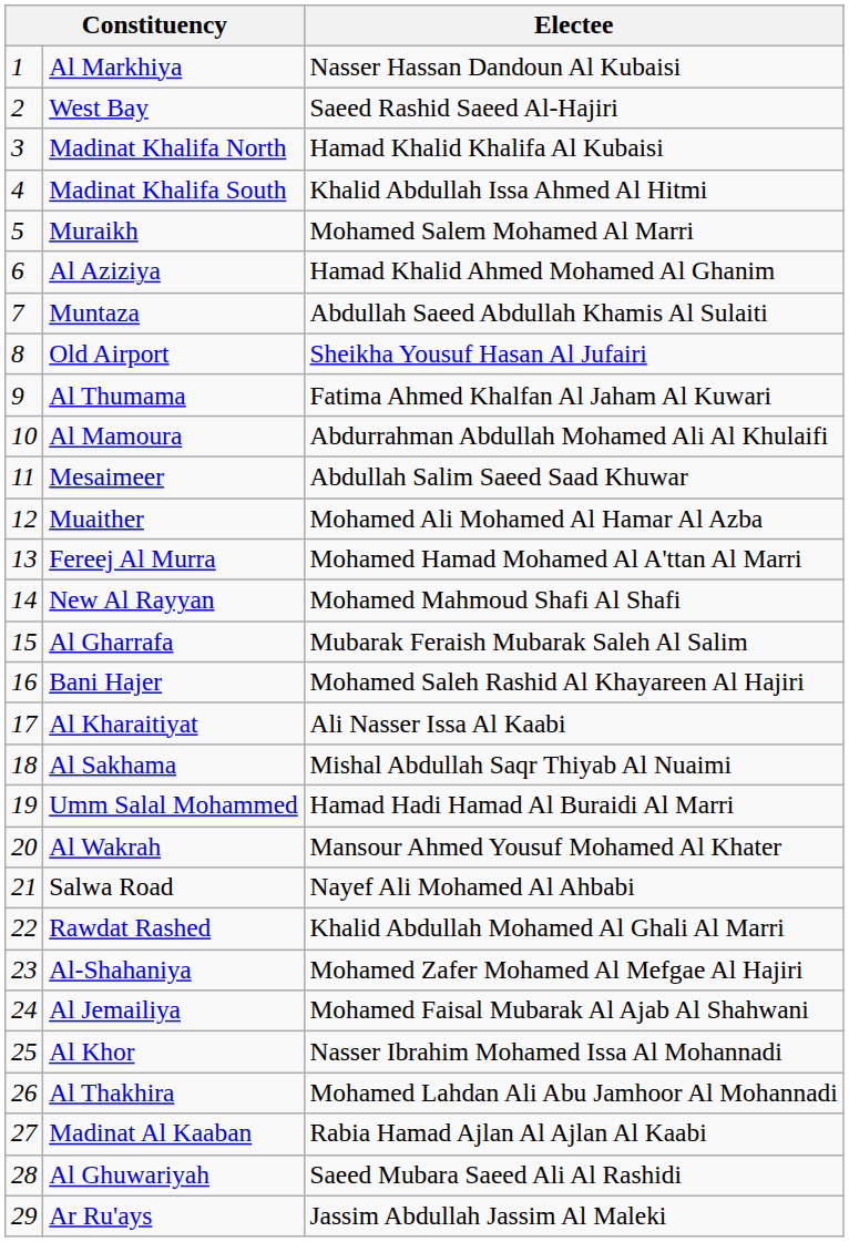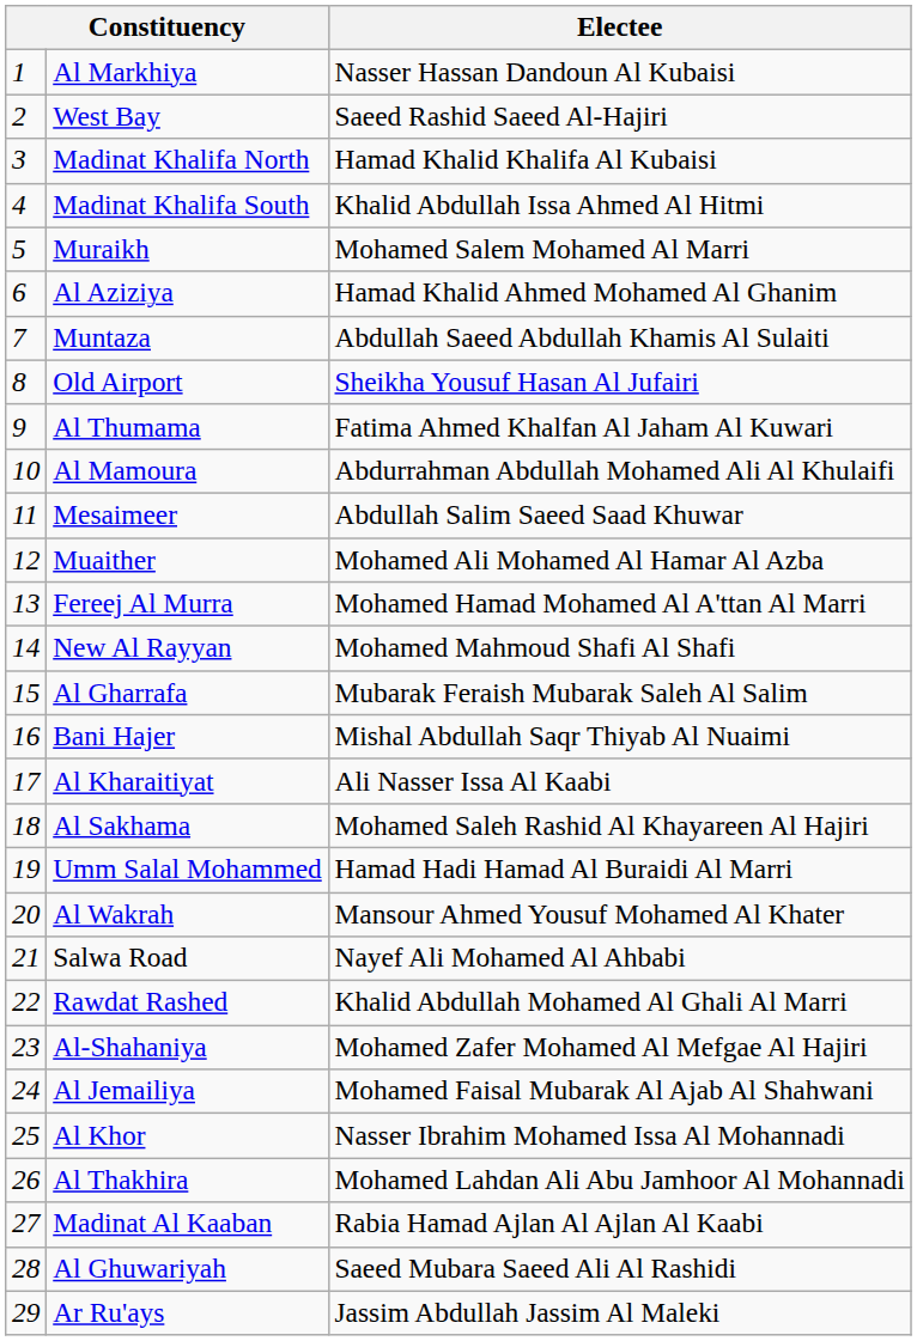 <table class="wikitable">
 <tr>
 <th colspan="2">Constituency</th>
 <th>Electee</th>
 </tr>
 <tr>
 <td><em>1</em></td>
 <td><a href='#'>Al Markhiya</a></td>
 <td>Nasser Hassan Dandoun Al Kubaisi</td>
 </tr>
 <tr>
 <td><em>2</em></td>
 <td><a href='#'>West Bay</a></td>
 <td>Saeed Rashid Saeed Al-Hajiri</td>
 </tr>
 <tr>
 <td><em>3</em></td>
 <td><a href='#'>Madinat Khalifa North</a></td>
 <td>Hamad Khalid Khalifa Al Kubaisi</td>
 </tr>
 <tr>
 <td><em>4</em></td>
 <td><a href='#'>Madinat Khalifa South</a></td>
 <td>Khalid Abdullah Issa Ahmed Al Hitmi</td>
 </tr>
 <tr>
 <td><em>5</em></td>
 <td><a href='#'>Muraikh</a></td>
 <td>Mohamed Salem Mohamed Al Marri</td>
 </tr>
 <tr>
 <td><em>6</em></td>
 <td><a href='#'>Al Aziziya</a></td>
 <td>Hamad Khalid Ahmed Mohamed Al Ghanim</td>
 </tr>
 <tr>
 <td><em>7</em></td>
 <td><a href='#'>Muntaza</a></td>
 <td>Abdullah Saeed Abdullah Khamis Al Sulaiti</td>
 </tr>
 <tr>
 <td><em>8</em></td>
 <td><a href='#'>Old Airport</a></td>
 <td><a href='#'>Sheikha Yousuf Hasan Al Jufairi</a></td>
 </tr>
 <tr>
 <td><em>9</em></td>
 <td><a href='#'>Al Thumama</a></td>
 <td>Fatima Ahmed Khalfan Al Jaham Al Kuwari</td>
 </tr>
 <tr>
 <td><em>10</em></td>
 <td><a href='#'>Al Mamoura</a></td>
 <td>Abdurrahman Abdullah Mohamed Ali Al Khulaifi</td>
 </tr>
 <tr>
 <td><em>11</em></td>
 <td><a href='#'>Mesaimeer</a></td>
 <td>Abdullah Salim Saeed Saad Khuwar</td>
 </tr>
 <tr>
 <td><em>12</em></td>
 <td><a href='#'>Muaither</a></td>
 <td>Mohamed Ali Mohamed Al Hamar Al Azba</td>
 </tr>
 <tr>
 <td><em>13</em></td>
 <td><a href='#'>Fereej Al Murra</a></td>
 <td>Mohamed Hamad Mohamed Al A'ttan Al Marri</td>
 </tr>
 <tr>
 <td><em>14</em></td>
 <td><a href='#'>New Al Rayyan</a></td>
 <td>Mohamed Mahmoud Shafi Al Shafi</td>
 </tr>
 <tr>
 <td><em>15</em></td>
 <td><a href='#'>Al Gharrafa</a></td>
 <td>Mubarak Feraish Mubarak Saleh Al Salim</td>
 </tr>
 <tr>
 <td><em>16</em></td>
 <td><a href='#'>Bani Hajer</a></td>
-<td>Mohamed Saleh Rashid Al Khayareen Al Hajiri</td>
+<td>Mishal Abdullah Saqr Thiyab Al Nuaimi</td>
 </tr>
 <tr>
 <td><em>17</em></td>
 <td><a href='#'>Al Kharaitiyat</a></td>
 <td>Ali Nasser Issa Al Kaabi</td>
 </tr>
 <tr>
 <td><em>18</em></td>
 <td><a href='#'>Al Sakhama</a></td>
-<td>Mishal Abdullah Saqr Thiyab Al Nuaimi</td>
+<td>Mohamed Saleh Rashid Al Khayareen Al Hajiri</td>
 </tr>
 <tr>
 <td><em>19</em></td>
 <td><a href='#'>Umm Salal Mohammed</a></td>
 <td>Hamad Hadi Hamad Al Buraidi Al Marri</td>
 </tr>
 <tr>
 <td><em>20</em></td>
 <td><a href='#'>Al Wakrah</a></td>
 <td>Mansour Ahmed Yousuf Mohamed Al Khater</td>
 </tr>
 <tr>
 <td><em>21</em></td>
 <td>Salwa Road</td>
 <td>Nayef Ali Mohamed Al Ahbabi</td>
 </tr>
 <tr>
 <td><em>22</em></td>
 <td><a href='#'>Rawdat Rashed</a></td>
 <td>Khalid Abdullah Mohamed Al Ghali Al Marri</td>
 </tr>
 <tr>
 <td><em>23</em></td>
 <td><a href='#'>Al-Shahaniya</a></td>
 <td>Mohamed Zafer Mohamed Al Mefgae Al Hajiri</td>
 </tr>
 <tr>
 <td><em>24</em></td>
 <td><a href='#'>Al Jemailiya</a></td>
 <td>Mohamed Faisal Mubarak Al Ajab Al Shahwani</td>
 </tr>
 <tr>
 <td><em>25</em></td>
 <td><a href='#'>Al Khor</a></td>
 <td>Nasser Ibrahim Mohamed Issa Al Mohannadi</td>
 </tr>
 <tr>
 <td><em>26</em></td>
 <td><a href='#'>Al Thakhira</a></td>
 <td>Mohamed Lahdan Ali Abu Jamhoor Al Mohannadi</td>
 </tr>
 <tr>
 <td><em>27</em></td>
 <td><a href='#'>Madinat Al Kaaban</a></td>
 <td>Rabia Hamad Ajlan Al Ajlan Al Kaabi</td>
 </tr>
 <tr>
 <td><em>28</em></td>
 <td><a href='#'>Al Ghuwariyah</a></td>
 <td>Saeed Mubara Saeed Ali Al Rashidi</td>
 </tr>
 <tr>
 <td><em>29</em></td>
 <td><a href='#'>Ar Ru'ays</a></td>
 <td>Jassim Abdullah Jassim Al Maleki</td>
 </tr>
 </table>
